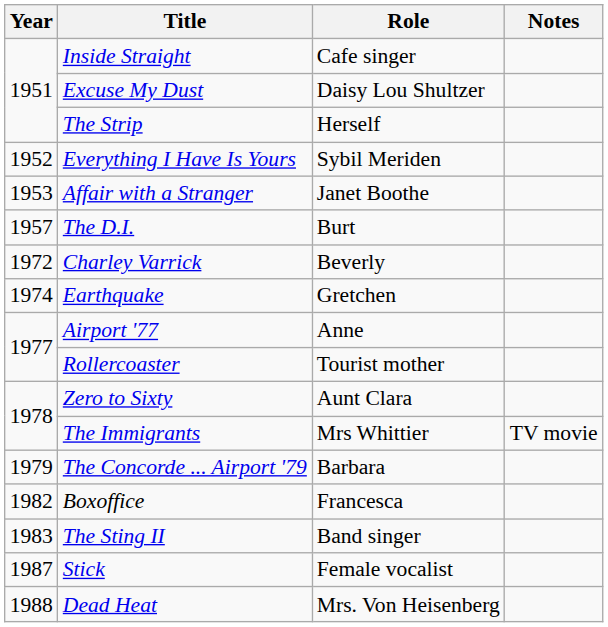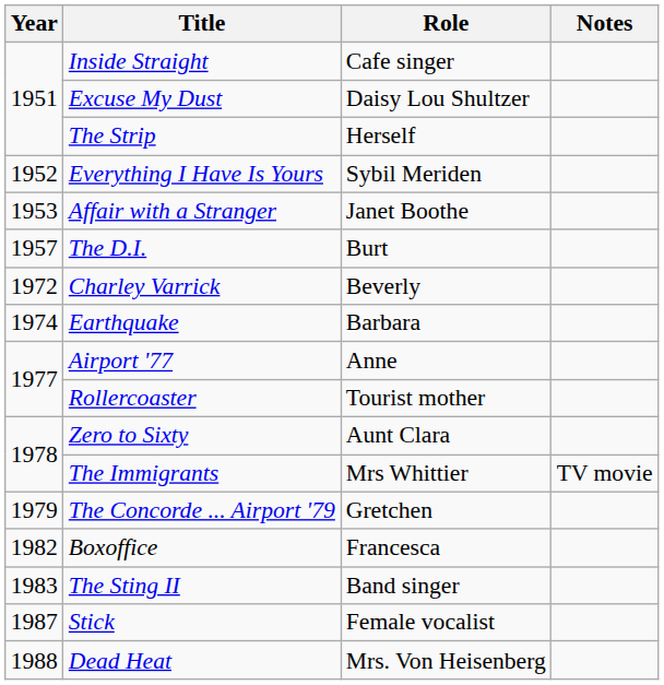 <table class="wikitable">
 <tr>
 <th>Year</th>
 <th>Title</th>
 <th>Role</th>
 <th>Notes</th>
 </tr>
 <tr>
 <td rowspan=3>1951</td>
 <td><em><a href='#'>Inside Straight</a></em></td>
 <td>Cafe singer</td>
 <td></td>
 </tr>
 <tr>
 <td><em><a href='#'>Excuse My Dust</a></em></td>
 <td>Daisy Lou Shultzer</td>
 <td></td>
 </tr>
 <tr>
 <td><em><a href='#'>The Strip</a></em></td>
 <td>Herself</td>
 <td></td>
 </tr>
 <tr>
 <td>1952</td>
 <td><em><a href='#'>Everything I Have Is Yours</a></em></td>
 <td>Sybil Meriden</td>
 <td></td>
 </tr>
 <tr>
 <td>1953</td>
 <td><em><a href='#'>Affair with a Stranger</a></em></td>
 <td>Janet Boothe</td>
 <td></td>
 </tr>
 <tr>
 <td>1957</td>
 <td><em><a href='#'>The D.I.</a></em></td>
 <td>Burt</td>
 <td></td>
 </tr>
 <tr>
 <td>1972</td>
 <td><em><a href='#'>Charley Varrick</a></em></td>
 <td>Beverly</td>
 <td></td>
 </tr>
 <tr>
 <td>1974</td>
 <td><em><a href='#'>Earthquake</a></em></td>
-<td>Gretchen</td>
+<td>Barbara</td>
 <td></td>
 </tr>
 <tr>
 <td rowspan=2>1977</td>
 <td><em><a href='#'>Airport '77</a></em></td>
 <td>Anne</td>
 <td></td>
 </tr>
 <tr>
 <td><em><a href='#'>Rollercoaster</a></em></td>
 <td>Tourist mother</td>
 <td></td>
 </tr>
 <tr>
 <td rowspan=2>1978</td>
 <td><em><a href='#'>Zero to Sixty</a></em></td>
 <td>Aunt Clara</td>
 <td></td>
 </tr>
 <tr>
 <td><em><a href='#'>The Immigrants</a></em></td>
 <td>Mrs Whittier</td>
 <td>TV movie</td>
 </tr>
 <tr>
 <td>1979</td>
 <td><em><a href='#'>The Concorde ... Airport '79</a></em></td>
-<td>Barbara</td>
+<td>Gretchen</td>
 <td></td>
 </tr>
 <tr>
 <td>1982</td>
 <td><em>Boxoffice</em></td>
 <td>Francesca</td>
 <td></td>
 </tr>
 <tr>
 <td>1983</td>
 <td><em><a href='#'>The Sting II</a></em></td>
 <td>Band singer</td>
 <td></td>
 </tr>
 <tr>
 <td>1987</td>
 <td><em><a href='#'>Stick</a></em></td>
 <td>Female vocalist</td>
 <td></td>
 </tr>
 <tr>
 <td>1988</td>
 <td><em><a href='#'>Dead Heat</a></em></td>
 <td>Mrs. Von Heisenberg</td>
 <td></td>
 </tr>
 </table>
